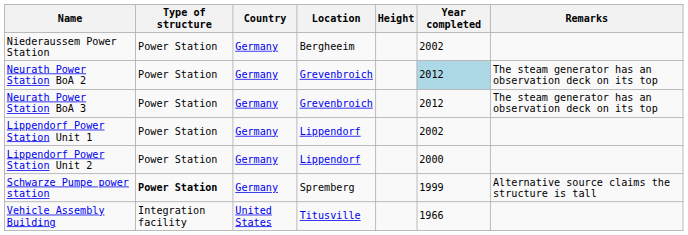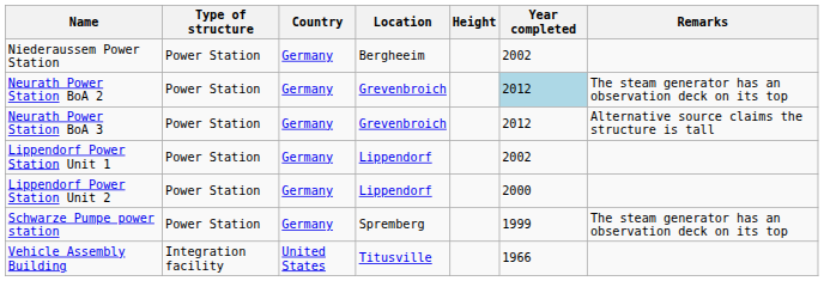 <table class="wikitable sortable">
 <tr>
 <th>Name</th>
 <th>Type of structure</th>
 <th>Country</th>
 <th>Location</th>
 <th>Height</th>
 <th>Year completed</th>
 <th>Remarks</th>
 </tr>
 <tr>
 <td>Niederaussem Power Station</td>
 <td>Power Station</td>
 <td><a href='#'>Germany</a></td>
 <td>Bergheeim</td>
 <td></td>
 <td>2002</td>
 <td></td>
 </tr>
 <tr>
 <td><a href='#'>Neurath Power Station</a> BoA 2</td>
 <td>Power Station</td>
 <td><a href='#'>Germany</a></td>
 <td><a href='#'>Grevenbroich</a></td>
 <td></td>
 <td style="background: lightblue;">2012</td>
 <td>The steam generator has an observation deck on its top</td>
 </tr>
 <tr>
 <td><a href='#'>Neurath Power Station</a> BoA 3</td>
 <td>Power Station</td>
 <td><a href='#'>Germany</a></td>
 <td><a href='#'>Grevenbroich</a></td>
 <td></td>
 <td>2012</td>
-<td>The steam generator has an observation deck on its top</td>
+<td>Alternative source claims the structure is  tall</td>
 </tr>
 <tr>
 <td><a href='#'>Lippendorf Power Station</a> Unit 1</td>
 <td>Power Station</td>
 <td><a href='#'>Germany</a></td>
 <td><a href='#'>Lippendorf</a></td>
 <td></td>
 <td>2002</td>
 <td></td>
 </tr>
 <tr>
 <td><a href='#'>Lippendorf Power Station</a> Unit 2</td>
 <td>Power Station</td>
 <td><a href='#'>Germany</a></td>
 <td><a href='#'>Lippendorf</a></td>
 <td></td>
 <td>2000</td>
 <td></td>
 </tr>
 <tr>
 <td><a href='#'>Schwarze Pumpe power station</a></td>
-<td><strong>Power Station</strong></td>
+<td>Power Station</td>
 <td><a href='#'>Germany</a></td>
 <td>Spremberg</td>
 <td></td>
 <td>1999</td>
-<td>Alternative source claims the structure is  tall</td>
+<td>The steam generator has an observation deck on its top</td>
 </tr>
 <tr>
 <td><a href='#'>Vehicle Assembly Building</a></td>
 <td>Integration facility</td>
 <td><a href='#'>United States</a></td>
 <td><a href='#'>Titusville</a></td>
 <td></td>
 <td>1966</td>
 <td></td>
 </tr>
 </table>
